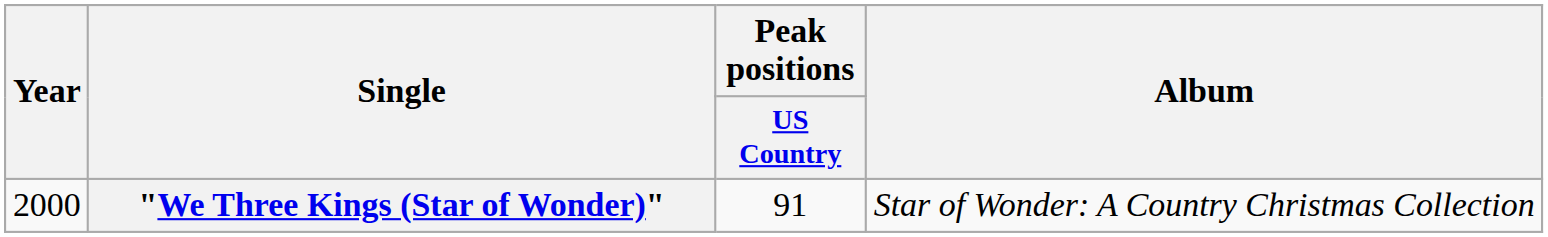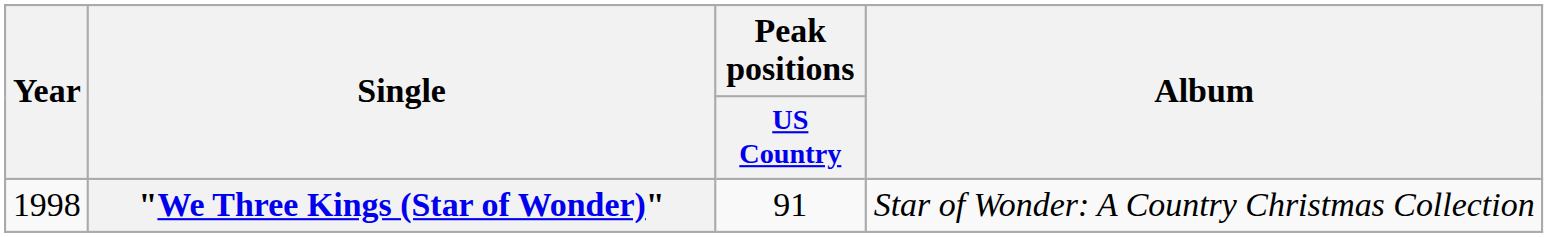 <table class="wikitable plainrowheaders" style="text-align:center;">
 <tr>
 <th rowspan="2">Year</th>
 <th rowspan="2" style="width:18em;">Single</th>
 <th>Peak positions</th>
 <th rowspan="2">Album</th>
 </tr>
 <tr style="font-size:smaller;">
 <th width="65"><a href='#'>US Country</a><br></th>
 </tr>
 <tr>
-<td>2000</td>
+<td>1998</td>
 <th scope="row">"<a href='#'>We Three Kings (Star of Wonder)</a>"</th>
 <td>91</td>
 <td align="left"><em>Star of Wonder: A Country Christmas Collection</em></td>
 </tr>
 </table>
